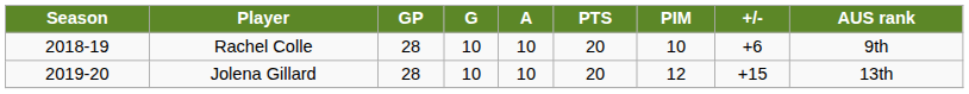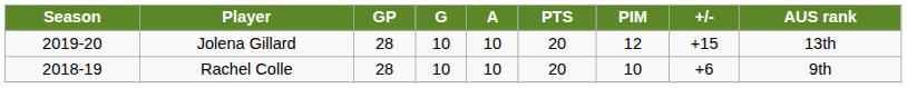 <table class="wikitable" width="70%">
 <tr align="center"  style=" background:#5C8727;color:#FFFFFF;">
 <td><strong>Season</strong></td>
 <td><strong>Player</strong></td>
 <td><strong>GP</strong></td>
 <td><strong>G</strong></td>
 <td><strong>A</strong></td>
 <td><strong>PTS</strong></td>
 <td><strong>PIM</strong></td>
 <td><strong>+/-</strong></td>
 <td><strong>AUS rank</strong></td>
 </tr>
 <tr align="center" bgcolor="">
+<td>2019-20 </td>
+<td>Jolena Gillard</td>
+<td>28</td>
+<td>10</td>
+<td>10</td>
+<td>20</td>
+<td>12</td>
+<td>+15</td>
+<td>13th</td>
+</tr>
+<tr align="center" bgcolor="">
 <td>2018-19 </td>
 <td>Rachel Colle</td>
 <td>28</td>
 <td>10</td>
 <td>10</td>
 <td>20</td>
 <td>10</td>
 <td>+6</td>
 <td>9th</td>
 </tr>
 <tr align="center" bgcolor="">
-<td>2019-20 </td>
-<td>Jolena Gillard</td>
-<td>28</td>
-<td>10</td>
-<td>10</td>
-<td>20</td>
-<td>12</td>
-<td>+15</td>
-<td>13th</td>
-</tr>
-<tr align="center" bgcolor="">
 </tr>
 </table>
